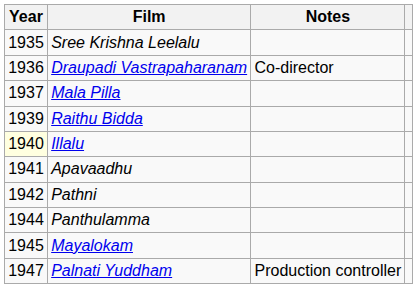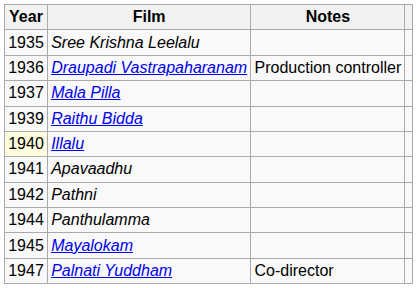 <table class="wikitable sortable">
 <tr>
 <th>Year</th>
 <th>Film</th>
 <th>Notes</th>
 <th></th>
 </tr>
 <tr>
 <td>1935</td>
 <td><em>Sree Krishna Leelalu</em></td>
 <td></td>
 <td></td>
 </tr>
 <tr>
 <td>1936</td>
 <td><a href='#'><em>Draupadi Vastrapaharanam</em></a></td>
-<td>Co-director</td>
+<td>Production controller</td>
 <td></td>
 </tr>
 <tr>
 <td>1937</td>
 <td><em><a href='#'>Mala Pilla</a></em></td>
 <td></td>
 <td></td>
 </tr>
 <tr>
 <td>1939</td>
 <td><em><a href='#'>Raithu Bidda</a></em></td>
 <td></td>
 <td></td>
 </tr>
 <tr>
 <td style="background: lightyellow;">1940</td>
 <td><em><a href='#'>Illalu</a></em></td>
 <td></td>
 <td></td>
 </tr>
 <tr>
 <td>1941</td>
 <td><em>Apavaadhu</em></td>
 <td></td>
 <td></td>
 </tr>
 <tr>
 <td>1942</td>
 <td><em>Pathni</em></td>
 <td></td>
 <td></td>
 </tr>
 <tr>
 <td>1944</td>
 <td><em>Panthulamma</em></td>
 <td></td>
 <td></td>
 </tr>
 <tr>
 <td>1945</td>
 <td><em><a href='#'>Mayalokam</a></em></td>
 <td></td>
 <td></td>
 </tr>
 <tr>
 <td>1947</td>
 <td><a href='#'><em>Palnati Yuddham</em></a></td>
-<td>Production controller</td>
+<td>Co-director</td>
 <td></td>
 </tr>
 <tr>
 </tr>
 </table>
